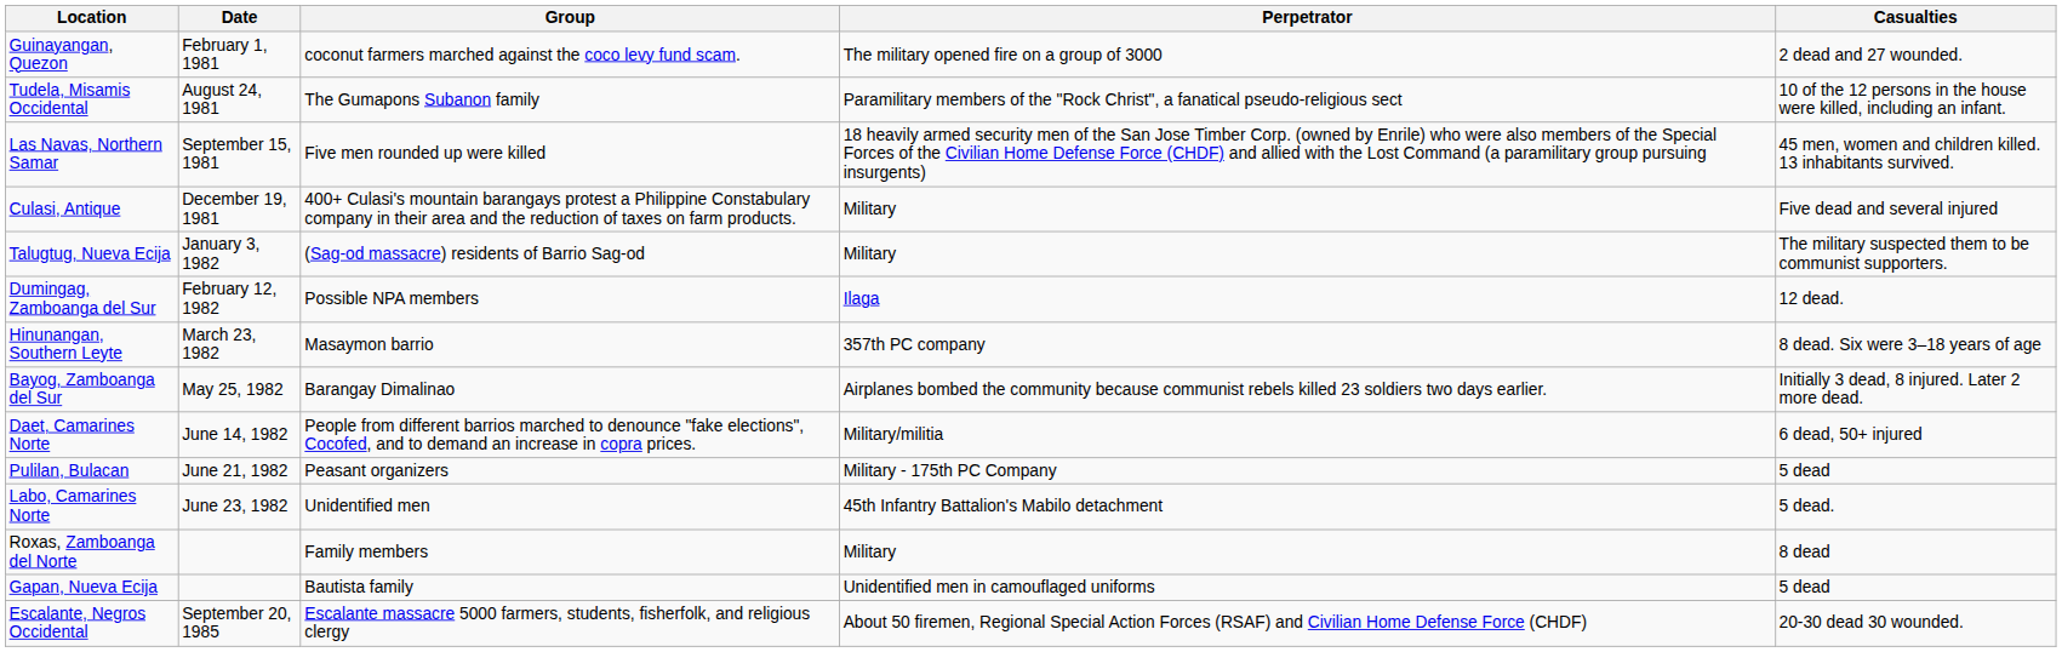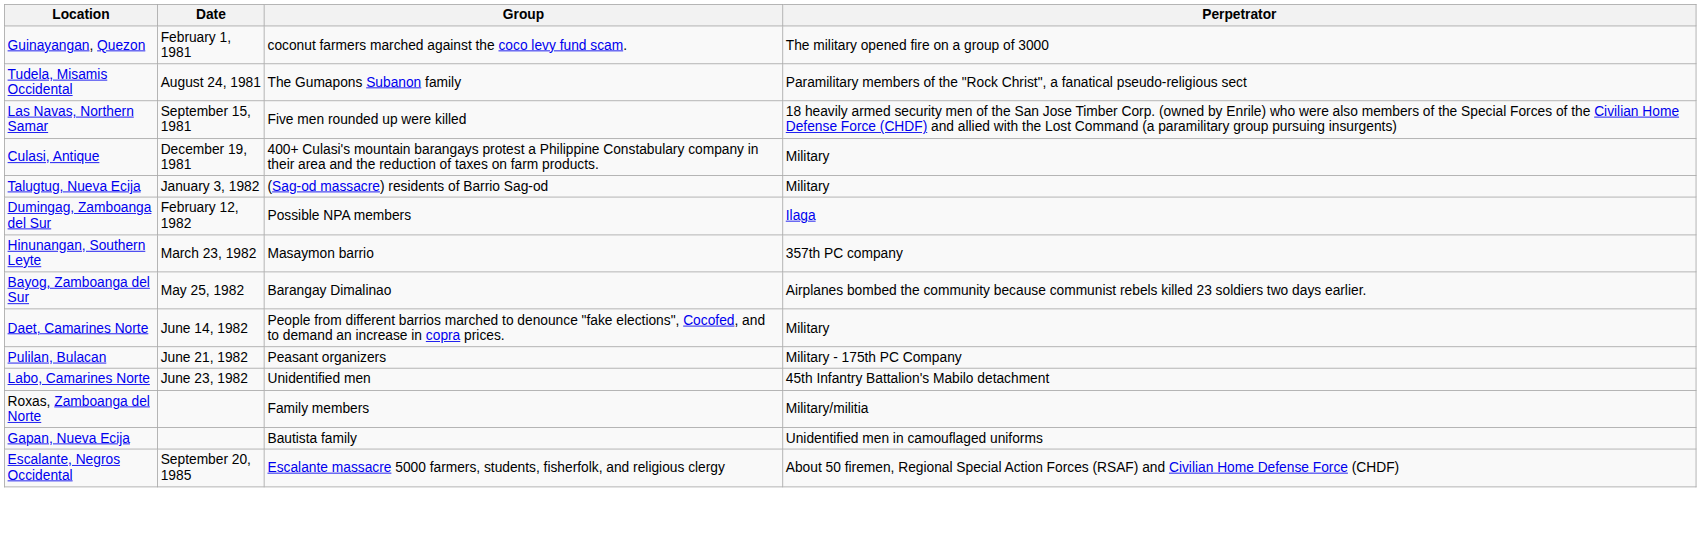 <table class="wikitable">
 <tr>
 <th>Location</th>
 <th>Date</th>
 <th>Group</th>
 <th>Perpetrator</th>
-<th>Casualties</th>
 </tr>
 <tr>
 <td><a href='#'>Guinayangan</a>, <a href='#'>Quezon</a></td>
 <td>February 1, 1981</td>
 <td>coconut farmers marched against the <a href='#'>coco levy fund scam</a>.</td>
 <td>The military opened fire on a group of 3000</td>
-<td>2 dead and 27 wounded.</td>
 </tr>
 <tr>
 <td><a href='#'>Tudela, Misamis Occidental</a></td>
 <td>August 24, 1981</td>
 <td>The Gumapons <a href='#'>Subanon</a> family</td>
 <td>Paramilitary members of the "Rock Christ", a fanatical pseudo-religious sect</td>
-<td>10 of the 12 persons in the house were killed, including an infant.</td>
 </tr>
 <tr>
 <td><a href='#'>Las Navas, Northern Samar</a></td>
 <td>September 15, 1981</td>
 <td>Five men rounded up were killed</td>
 <td>18 heavily armed security men of the San Jose Timber Corp. (owned by Enrile) who were also members of the Special Forces of the <a href='#'>Civilian Home Defense Force (CHDF)</a> and allied with the Lost Command (a paramilitary group pursuing insurgents)</td>
-<td>45 men, women and children killed. 13 inhabitants survived.</td>
 </tr>
 <tr>
 <td><a href='#'>Culasi, Antique</a></td>
 <td>December 19, 1981</td>
 <td>400+ Culasi's mountain barangays protest a Philippine Constabulary company in their area and the reduction of taxes on farm products.</td>
 <td>Military</td>
-<td>Five dead and several injured</td>
 </tr>
 <tr>
 <td><a href='#'>Talugtug, Nueva Ecija</a></td>
 <td>January 3, 1982</td>
 <td>(<a href='#'>Sag-od massacre</a>) residents of Barrio Sag-od</td>
 <td>Military</td>
-<td>The military suspected them to be communist supporters.</td>
 </tr>
 <tr>
 <td><a href='#'>Dumingag, Zamboanga del Sur</a></td>
 <td>February 12, 1982</td>
 <td>Possible NPA members</td>
 <td><a href='#'>Ilaga</a></td>
-<td>12 dead.</td>
 </tr>
 <tr>
 <td><a href='#'>Hinunangan, Southern Leyte</a></td>
 <td>March 23, 1982</td>
 <td>Masaymon barrio</td>
 <td>357th PC company</td>
-<td>8 dead. Six were 3–18 years of age</td>
 </tr>
 <tr>
 <td><a href='#'>Bayog, Zamboanga del Sur</a></td>
 <td>May 25, 1982</td>
 <td>Barangay Dimalinao</td>
 <td>Airplanes bombed the community because communist rebels killed 23 soldiers two days earlier.</td>
-<td>Initially 3 dead, 8 injured. Later 2 more dead.</td>
 </tr>
 <tr>
 <td><a href='#'>Daet, Camarines Norte</a></td>
 <td>June 14, 1982</td>
 <td>People from different barrios marched to denounce "fake elections", <a href='#'>Cocofed</a>, and to demand an increase in <a href='#'>copra</a> prices.</td>
-<td>Military/militia</td>
-<td>6 dead, 50+ injured</td>
+<td>Military</td>
 </tr>
 <tr>
 <td><a href='#'>Pulilan, Bulacan</a></td>
 <td>June 21, 1982</td>
 <td>Peasant organizers</td>
 <td>Military - 175th PC Company</td>
-<td>5 dead</td>
 </tr>
 <tr>
 <td><a href='#'>Labo, Camarines Norte</a></td>
 <td>June 23, 1982</td>
 <td>Unidentified men</td>
 <td>45th Infantry Battalion's Mabilo detachment</td>
-<td>5 dead.</td>
 </tr>
 <tr>
 <td>Roxas, <a href='#'>Zamboanga del Norte</a></td>
 <td></td>
 <td>Family members</td>
-<td>Military</td>
-<td>8 dead</td>
+<td>Military/militia</td>
 </tr>
 <tr>
 <td><a href='#'>Gapan, Nueva Ecija</a></td>
 <td></td>
 <td>Bautista family</td>
 <td>Unidentified men in camouflaged uniforms</td>
-<td>5 dead</td>
 </tr>
 <tr>
 <td><a href='#'>Escalante, Negros Occidental</a></td>
 <td>September 20, 1985</td>
 <td><a href='#'>Escalante massacre</a> 5000 farmers, students, fisherfolk, and religious clergy</td>
 <td>About 50 firemen, Regional Special Action Forces (RSAF) and <a href='#'>Civilian Home Defense Force</a> (CHDF)</td>
-<td>20-30 dead  30 wounded.</td>
 </tr>
 </table>
